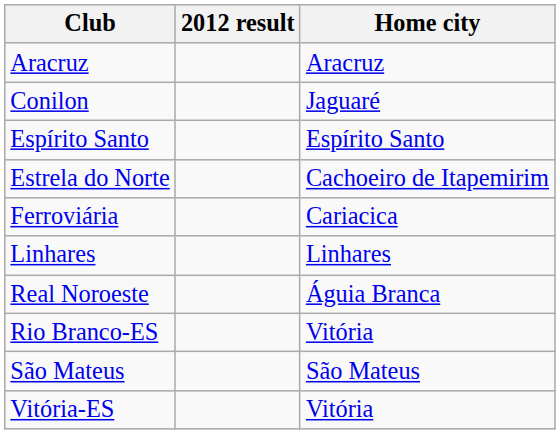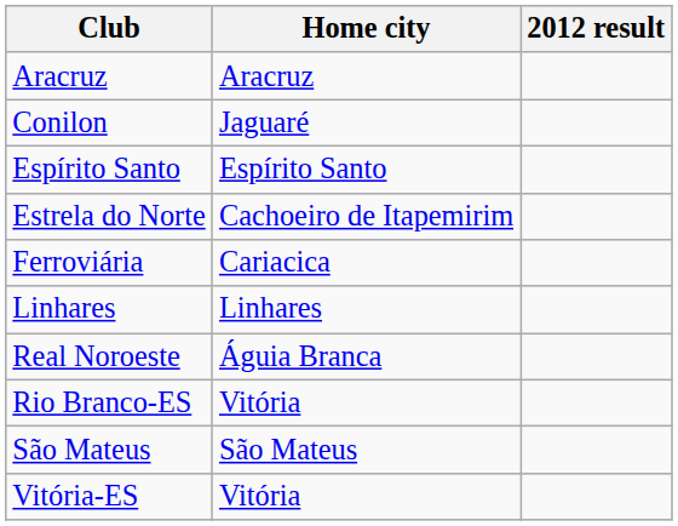 <table class="wikitable sortable">
 <tr>
 <th>Club</th>
+<th>Home city</th>
 <th>2012 result</th>
-<th>Home city</th>
 </tr>
 <tr>
 <td><a href='#'>Aracruz</a></td>
+<td><a href='#'>Aracruz</a></td>
 <td></td>
-<td><a href='#'>Aracruz</a></td>
 </tr>
 <tr>
 <td><a href='#'>Conilon</a></td>
+<td><a href='#'>Jaguaré</a></td>
 <td></td>
-<td><a href='#'>Jaguaré</a></td>
 </tr>
 <tr>
 <td><a href='#'>Espírito Santo</a></td>
+<td><a href='#'>Espírito Santo</a></td>
 <td></td>
-<td><a href='#'>Espírito Santo</a></td>
 </tr>
 <tr>
 <td><a href='#'>Estrela do Norte</a></td>
+<td><a href='#'>Cachoeiro de Itapemirim</a></td>
 <td></td>
-<td><a href='#'>Cachoeiro de Itapemirim</a></td>
 </tr>
 <tr>
 <td><a href='#'>Ferroviária</a></td>
+<td><a href='#'>Cariacica</a></td>
 <td></td>
-<td><a href='#'>Cariacica</a></td>
 </tr>
 <tr>
 <td><a href='#'>Linhares</a></td>
+<td><a href='#'>Linhares</a></td>
 <td></td>
-<td><a href='#'>Linhares</a></td>
 </tr>
 <tr>
 <td><a href='#'>Real Noroeste</a></td>
+<td><a href='#'>Águia Branca</a></td>
 <td></td>
-<td><a href='#'>Águia Branca</a></td>
 </tr>
 <tr>
 <td><a href='#'>Rio Branco-ES</a></td>
+<td><a href='#'>Vitória</a></td>
 <td></td>
-<td><a href='#'>Vitória</a></td>
 </tr>
 <tr>
 <td><a href='#'>São Mateus</a></td>
+<td><a href='#'>São Mateus</a></td>
 <td></td>
-<td><a href='#'>São Mateus</a></td>
 </tr>
 <tr>
 <td><a href='#'>Vitória-ES</a></td>
+<td><a href='#'>Vitória</a></td>
 <td></td>
-<td><a href='#'>Vitória</a></td>
 </tr>
 </table>
